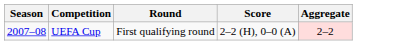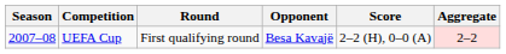 <table class="wikitable">
 <tr>
 <th>Season</th>
 <th>Competition</th>
 <th>Round</th>
+<th>Opponent</th>
 <th>Score</th>
 <th>Aggregate</th>
 </tr>
 <tr>
 <td><a href='#'>2007–08</a></td>
 <td><a href='#'>UEFA Cup</a></td>
 <td>First qualifying round</td>
+<td> <a href='#'>Besa Kavajë</a></td>
 <td>2–2 (H), 0–0 (A)</td>
 <td align="center" bgcolor="#FFDDDD">2–2</td>
 </tr>
 </table>
